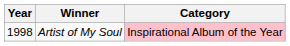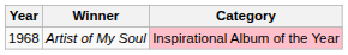 <table class="wikitable">
 <tr>
 <th>Year</th>
 <th>Winner</th>
 <th>Category</th>
 </tr>
 <tr>
-<td>1998</td>
+<td>1968</td>
 <td><em>Artist of My Soul</em></td>
 <td style="background: pink;">Inspirational Album of the Year</td>
 </tr>
 </table>
